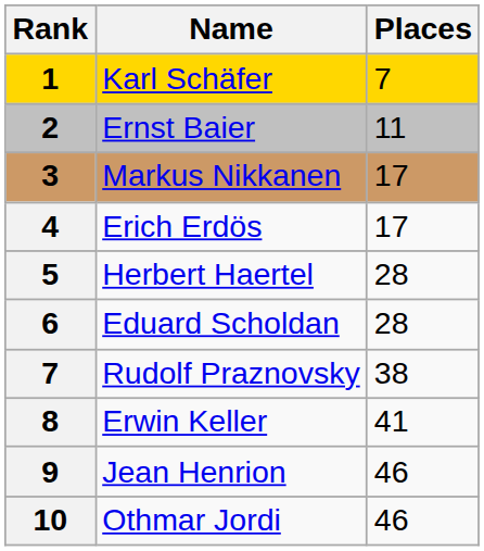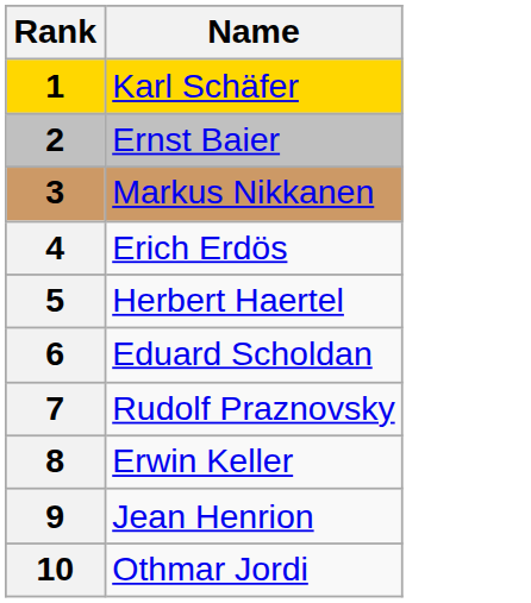 <table class="wikitable">
 <tr>
 <th>Rank</th>
 <th>Name</th>
-<th>Places</th>
 </tr>
 <tr bgcolor=gold>
 <td align=center><strong>1</strong></td>
 <td> <a href='#'>Karl Schäfer</a></td>
-<td>7</td>
 </tr>
 <tr bgcolor=silver>
 <td align=center><strong>2</strong></td>
 <td> <a href='#'>Ernst Baier</a></td>
-<td>11</td>
 </tr>
 <tr bgcolor=cc9966>
 <td align=center><strong>3</strong></td>
 <td> <a href='#'>Markus Nikkanen</a></td>
-<td>17</td>
 </tr>
 <tr>
 <th>4</th>
 <td> <a href='#'>Erich Erdös</a></td>
-<td>17</td>
 </tr>
 <tr>
 <th>5</th>
 <td> <a href='#'>Herbert Haertel</a></td>
-<td>28</td>
 </tr>
 <tr>
 <th>6</th>
 <td> <a href='#'>Eduard Scholdan</a></td>
-<td>28</td>
 </tr>
 <tr>
 <th>7</th>
 <td> <a href='#'>Rudolf Praznovsky</a></td>
-<td>38</td>
 </tr>
 <tr>
 <th>8</th>
 <td> <a href='#'>Erwin Keller</a></td>
-<td>41</td>
 </tr>
 <tr>
 <th>9</th>
 <td> <a href='#'>Jean Henrion</a></td>
-<td>46</td>
 </tr>
 <tr>
 <th>10</th>
 <td> <a href='#'>Othmar Jordi</a></td>
-<td>46</td>
 </tr>
 </table>
